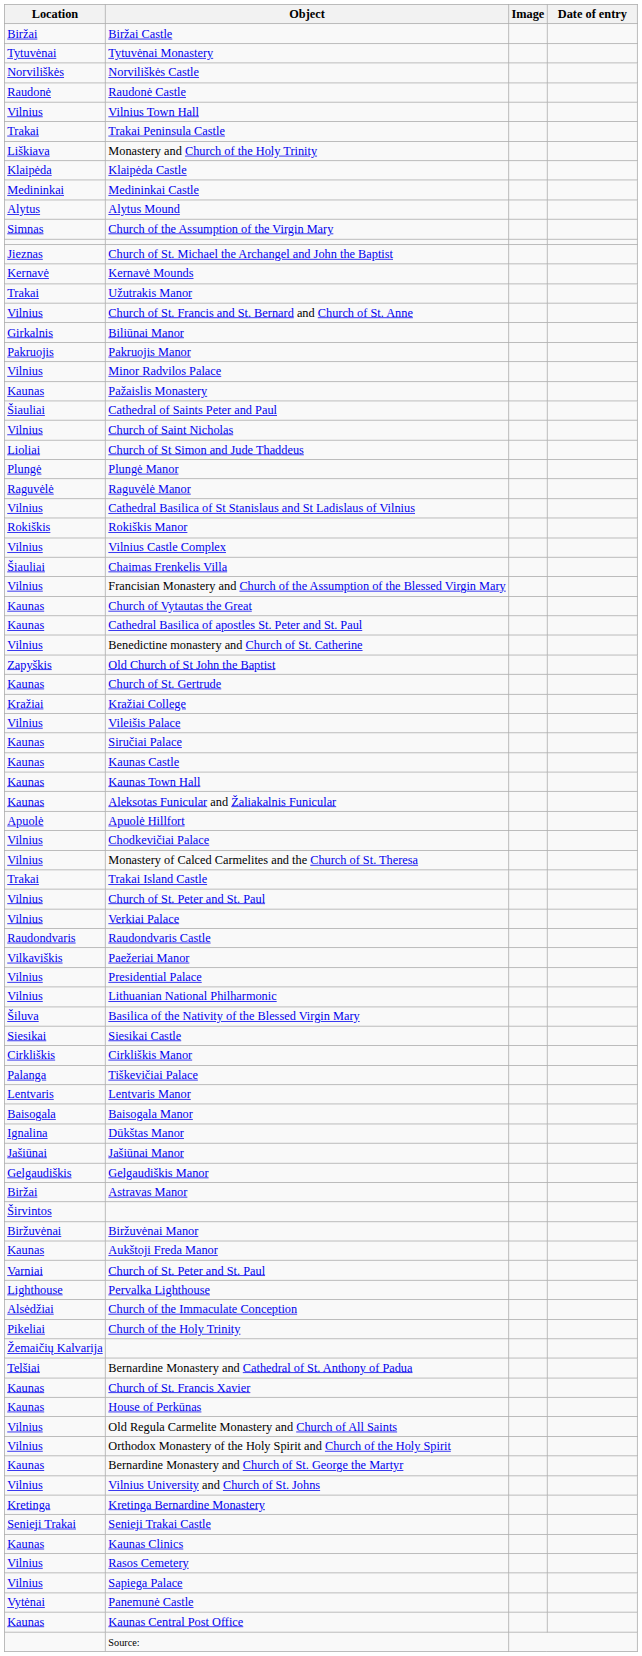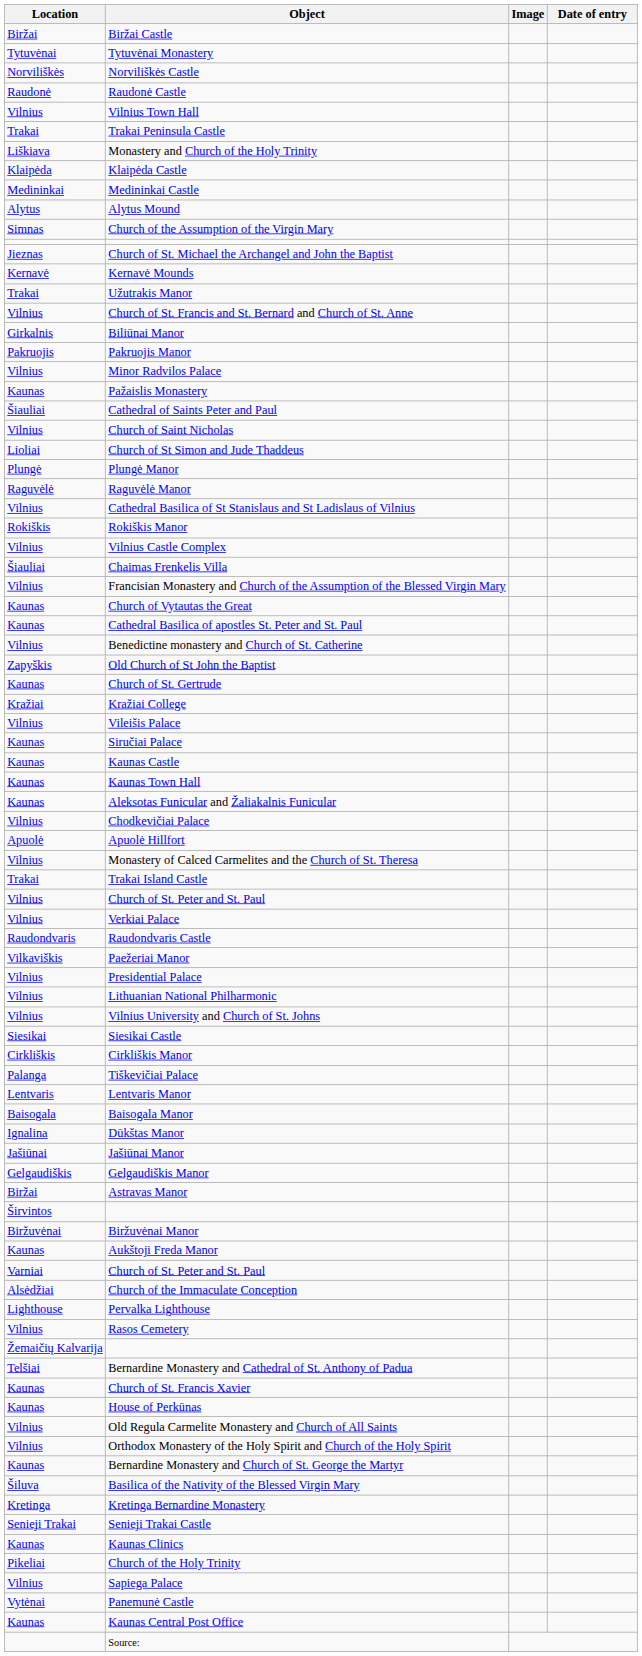 <table class="wikitable sortable">
 <tr>
 <th>Location</th>
 <th>Object</th>
 <th>Image</th>
 <th ! width="110px">Date of entry</th>
 </tr>
 <tr>
 <td><a href='#'>Biržai</a></td>
 <td><a href='#'>Biržai Castle</a></td>
 <td></td>
 <td></td>
 </tr>
 <tr>
 <td><a href='#'>Tytuvėnai</a></td>
 <td><a href='#'>Tytuvėnai Monastery</a></td>
 <td></td>
 <td></td>
 </tr>
 <tr>
 <td><a href='#'>Norviliškės</a></td>
 <td><a href='#'>Norviliškės Castle</a></td>
 <td></td>
 <td></td>
 </tr>
 <tr>
 <td><a href='#'>Raudonė</a></td>
 <td><a href='#'>Raudonė Castle</a></td>
 <td></td>
 <td></td>
 </tr>
 <tr>
 <td><a href='#'>Vilnius</a></td>
 <td><a href='#'>Vilnius Town Hall</a></td>
 <td></td>
 <td></td>
 </tr>
 <tr>
 <td><a href='#'>Trakai</a></td>
 <td><a href='#'>Trakai Peninsula Castle</a></td>
 <td></td>
 <td></td>
 </tr>
 <tr>
 <td><a href='#'>Liškiava</a></td>
 <td>Monastery and <a href='#'>Church of the Holy Trinity</a></td>
 <td></td>
 <td></td>
 </tr>
 <tr>
 <td><a href='#'>Klaipėda</a></td>
 <td><a href='#'>Klaipėda Castle</a></td>
 <td></td>
 <td></td>
 </tr>
 <tr>
 <td><a href='#'>Medininkai</a></td>
 <td><a href='#'>Medininkai Castle</a></td>
 <td></td>
 <td></td>
 </tr>
 <tr>
 <td><a href='#'>Alytus</a></td>
 <td><a href='#'>Alytus Mound</a></td>
 <td></td>
 <td></td>
 </tr>
 <tr>
 <td><a href='#'>Simnas</a></td>
 <td><a href='#'>Church of the Assumption of the Virgin Mary</a></td>
 <td></td>
 <td></td>
 </tr>
 <tr>
 <td></td>
 <td></td>
 <td></td>
 <td></td>
 </tr>
 <tr>
 <td><a href='#'>Jieznas</a></td>
 <td><a href='#'>Church of St. Michael the Archangel and John the Baptist</a></td>
 <td></td>
 <td></td>
 </tr>
 <tr>
 <td><a href='#'>Kernavė</a></td>
 <td><a href='#'>Kernavė Mounds</a></td>
 <td></td>
 <td></td>
 </tr>
 <tr>
 <td><a href='#'>Trakai</a></td>
 <td><a href='#'>Užutrakis Manor</a></td>
 <td></td>
 <td></td>
 </tr>
 <tr>
 <td><a href='#'>Vilnius</a></td>
 <td><a href='#'>Church of St. Francis and St. Bernard</a> and <a href='#'>Church of St. Anne</a></td>
 <td></td>
 <td></td>
 </tr>
 <tr>
 <td><a href='#'>Girkalnis</a></td>
 <td><a href='#'>Biliūnai Manor</a></td>
 <td></td>
 <td></td>
 </tr>
 <tr>
 <td><a href='#'>Pakruojis</a></td>
 <td><a href='#'>Pakruojis Manor</a></td>
 <td></td>
 <td></td>
 </tr>
 <tr>
 <td><a href='#'>Vilnius</a></td>
 <td><a href='#'>Minor Radvilos Palace</a></td>
 <td></td>
 <td></td>
 </tr>
 <tr>
 <td><a href='#'>Kaunas</a></td>
 <td><a href='#'>Pažaislis Monastery</a></td>
 <td></td>
 <td></td>
 </tr>
 <tr>
 <td><a href='#'>Šiauliai</a></td>
 <td><a href='#'>Cathedral of Saints Peter and Paul</a></td>
 <td></td>
 <td></td>
 </tr>
 <tr>
 <td><a href='#'>Vilnius</a></td>
 <td><a href='#'>Church of Saint Nicholas</a></td>
 <td></td>
 <td></td>
 </tr>
 <tr>
 <td><a href='#'>Lioliai</a></td>
 <td><a href='#'>Church of St Simon and Jude Thaddeus</a></td>
 <td></td>
 <td></td>
 </tr>
 <tr>
 <td><a href='#'>Plungė</a></td>
 <td><a href='#'>Plungė Manor</a></td>
 <td></td>
 <td></td>
 </tr>
 <tr>
 <td><a href='#'>Raguvėlė</a></td>
 <td><a href='#'>Raguvėlė Manor</a></td>
 <td></td>
 <td></td>
 </tr>
 <tr>
 <td><a href='#'>Vilnius</a></td>
 <td><a href='#'>Cathedral Basilica of St Stanislaus and St Ladislaus of Vilnius</a></td>
 <td></td>
 <td></td>
 </tr>
 <tr>
 <td><a href='#'>Rokiškis</a></td>
 <td><a href='#'>Rokiškis Manor</a></td>
 <td></td>
 <td></td>
 </tr>
 <tr>
 <td><a href='#'>Vilnius</a></td>
 <td><a href='#'>Vilnius Castle Complex</a></td>
 <td></td>
 <td></td>
 </tr>
 <tr>
 <td><a href='#'>Šiauliai</a></td>
 <td><a href='#'>Chaimas Frenkelis Villa</a></td>
 <td></td>
 <td></td>
 </tr>
 <tr>
 <td><a href='#'>Vilnius</a></td>
 <td>Francisian Monastery and <a href='#'>Church of the Assumption of the Blessed Virgin Mary</a></td>
 <td></td>
 <td></td>
 </tr>
 <tr>
 <td><a href='#'>Kaunas</a></td>
 <td><a href='#'>Church of Vytautas the Great</a></td>
 <td></td>
 <td></td>
 </tr>
 <tr>
 <td><a href='#'>Kaunas</a></td>
 <td><a href='#'>Cathedral Basilica of apostles St. Peter and St. Paul</a></td>
 <td></td>
 <td></td>
 </tr>
 <tr>
 <td><a href='#'>Vilnius</a></td>
 <td>Benedictine monastery and <a href='#'>Church of St. Catherine</a></td>
 <td></td>
 <td></td>
 </tr>
 <tr>
 <td><a href='#'>Zapyškis</a></td>
 <td><a href='#'>Old Church of St John the Baptist</a></td>
 <td></td>
 <td></td>
 </tr>
 <tr>
 <td><a href='#'>Kaunas</a></td>
 <td><a href='#'>Church of St. Gertrude</a></td>
 <td></td>
 <td></td>
 </tr>
 <tr>
 <td><a href='#'>Kražiai</a></td>
 <td><a href='#'>Kražiai College</a></td>
 <td></td>
 <td></td>
 </tr>
 <tr>
 <td><a href='#'>Vilnius</a></td>
 <td><a href='#'>Vileišis Palace</a></td>
 <td></td>
 <td></td>
 </tr>
 <tr>
 <td><a href='#'>Kaunas</a></td>
 <td><a href='#'>Siručiai Palace</a></td>
 <td></td>
 <td></td>
 </tr>
 <tr>
 <td><a href='#'>Kaunas</a></td>
 <td><a href='#'>Kaunas Castle</a></td>
 <td></td>
 <td></td>
 </tr>
 <tr>
 <td><a href='#'>Kaunas</a></td>
 <td><a href='#'>Kaunas Town Hall</a></td>
 <td></td>
 <td></td>
 </tr>
 <tr>
 <td><a href='#'>Kaunas</a></td>
 <td><a href='#'>Aleksotas Funicular</a> and <a href='#'>Žaliakalnis Funicular</a></td>
 <td></td>
 <td></td>
 </tr>
 <tr>
-<td><a href='#'>Apuolė</a></td>
-<td><a href='#'>Apuolė Hillfort</a></td>
+<td><a href='#'>Vilnius</a></td>
+<td><a href='#'>Chodkevičiai Palace</a></td>
 <td></td>
 <td></td>
 </tr>
 <tr>
-<td><a href='#'>Vilnius</a></td>
-<td><a href='#'>Chodkevičiai Palace</a></td>
+<td><a href='#'>Apuolė</a></td>
+<td><a href='#'>Apuolė Hillfort</a></td>
 <td></td>
 <td></td>
 </tr>
 <tr>
 <td><a href='#'>Vilnius</a></td>
 <td>Monastery of Calced Carmelites and the <a href='#'>Church of St. Theresa</a></td>
 <td></td>
 <td></td>
 </tr>
 <tr>
 <td><a href='#'>Trakai</a></td>
 <td><a href='#'>Trakai Island Castle</a></td>
 <td></td>
 <td></td>
 </tr>
 <tr>
 <td><a href='#'>Vilnius</a></td>
 <td><a href='#'>Church of St. Peter and St. Paul</a></td>
 <td></td>
 <td></td>
 </tr>
 <tr>
 <td><a href='#'>Vilnius</a></td>
 <td><a href='#'>Verkiai Palace</a></td>
 <td></td>
 <td></td>
 </tr>
 <tr>
 <td><a href='#'>Raudondvaris</a></td>
 <td><a href='#'>Raudondvaris Castle</a></td>
 <td></td>
 <td></td>
 </tr>
 <tr>
 <td><a href='#'>Vilkaviškis</a></td>
 <td><a href='#'>Paežeriai Manor</a></td>
 <td></td>
 <td></td>
 </tr>
 <tr>
 <td><a href='#'>Vilnius</a></td>
 <td><a href='#'>Presidential Palace</a></td>
 <td></td>
 <td></td>
 </tr>
 <tr>
 <td><a href='#'>Vilnius</a></td>
 <td><a href='#'>Lithuanian National Philharmonic</a></td>
 <td></td>
 <td></td>
 </tr>
 <tr>
-<td><a href='#'>Šiluva</a></td>
-<td><a href='#'>Basilica of the Nativity of the Blessed Virgin Mary</a></td>
+<td><a href='#'>Vilnius</a></td>
+<td><a href='#'>Vilnius University</a> and <a href='#'>Church of St. Johns</a></td>
 <td></td>
 <td></td>
 </tr>
 <tr>
 <td><a href='#'>Siesikai</a></td>
 <td><a href='#'>Siesikai Castle</a></td>
 <td></td>
 <td></td>
 </tr>
 <tr>
 <td><a href='#'>Cirkliškis</a></td>
 <td><a href='#'>Cirkliškis Manor</a></td>
 <td></td>
 <td></td>
 </tr>
 <tr>
 <td><a href='#'>Palanga</a></td>
 <td><a href='#'>Tiškevičiai Palace</a></td>
 <td></td>
 <td></td>
 </tr>
 <tr>
 <td><a href='#'>Lentvaris</a></td>
 <td><a href='#'>Lentvaris Manor</a></td>
 <td></td>
 <td></td>
 </tr>
 <tr>
 <td><a href='#'>Baisogala</a></td>
 <td><a href='#'>Baisogala Manor</a></td>
 <td></td>
 <td></td>
 </tr>
 <tr>
 <td><a href='#'>Ignalina</a></td>
 <td><a href='#'>Dūkštas Manor</a></td>
 <td></td>
 <td></td>
 </tr>
 <tr>
 <td><a href='#'>Jašiūnai</a></td>
 <td><a href='#'>Jašiūnai Manor</a></td>
 <td></td>
 <td></td>
 </tr>
 <tr>
 <td><a href='#'>Gelgaudiškis</a></td>
 <td><a href='#'>Gelgaudiškis Manor</a></td>
 <td></td>
 <td></td>
 </tr>
 <tr>
 <td><a href='#'>Biržai</a></td>
 <td><a href='#'>Astravas Manor</a></td>
 <td></td>
 <td></td>
 </tr>
 <tr>
 <td><a href='#'>Širvintos</a></td>
 <td></td>
 <td></td>
 <td></td>
 </tr>
 <tr>
 <td><a href='#'>Biržuvėnai</a></td>
 <td><a href='#'>Biržuvėnai Manor</a></td>
 <td></td>
 <td></td>
 </tr>
 <tr>
 <td><a href='#'>Kaunas</a></td>
 <td><a href='#'>Aukštoji Freda Manor</a></td>
 <td></td>
 <td></td>
 </tr>
 <tr>
 <td><a href='#'>Varniai</a></td>
 <td><a href='#'>Church of St. Peter and St. Paul</a></td>
 <td></td>
 <td></td>
 </tr>
 <tr>
+<td><a href='#'>Alsėdžiai</a></td>
+<td><a href='#'>Church of the Immaculate Conception</a></td>
+<td></td>
+<td></td>
+</tr>
+<tr>
 <td><a href='#'>Lighthouse</a></td>
 <td><a href='#'>Pervalka Lighthouse</a></td>
 <td></td>
 <td></td>
 </tr>
 <tr>
-<td><a href='#'>Alsėdžiai</a></td>
-<td><a href='#'>Church of the Immaculate Conception</a></td>
-<td></td>
-<td></td>
-</tr>
-<tr>
-<td><a href='#'>Pikeliai</a></td>
-<td><a href='#'>Church of the Holy Trinity</a></td>
+<td><a href='#'>Vilnius</a></td>
+<td><a href='#'>Rasos Cemetery</a></td>
 <td></td>
 <td></td>
 </tr>
 <tr>
 <td><a href='#'>Žemaičių Kalvarija</a></td>
 <td></td>
 <td></td>
 <td></td>
 </tr>
 <tr>
 <td><a href='#'>Telšiai</a></td>
 <td>Bernardine Monastery and <a href='#'>Cathedral of St. Anthony of Padua</a></td>
 <td></td>
 <td></td>
 </tr>
 <tr>
 <td><a href='#'>Kaunas</a></td>
 <td><a href='#'>Church of St. Francis Xavier</a></td>
 <td></td>
 <td></td>
 </tr>
 <tr>
 <td><a href='#'>Kaunas</a></td>
 <td><a href='#'>House of Perkūnas</a></td>
 <td></td>
 <td></td>
 </tr>
 <tr>
 <td><a href='#'>Vilnius</a></td>
 <td>Old Regula Carmelite Monastery and <a href='#'>Church of All Saints</a></td>
 <td></td>
 <td></td>
 </tr>
 <tr>
 <td><a href='#'>Vilnius</a></td>
 <td>Orthodox Monastery of the Holy Spirit and <a href='#'>Church of the Holy Spirit</a></td>
 <td></td>
 <td></td>
 </tr>
 <tr>
 <td><a href='#'>Kaunas</a></td>
 <td>Bernardine Monastery and <a href='#'>Church of St. George the Martyr</a></td>
 <td></td>
 <td></td>
 </tr>
 <tr>
-<td><a href='#'>Vilnius</a></td>
-<td><a href='#'>Vilnius University</a> and <a href='#'>Church of St. Johns</a></td>
+<td><a href='#'>Šiluva</a></td>
+<td><a href='#'>Basilica of the Nativity of the Blessed Virgin Mary</a></td>
 <td></td>
 <td></td>
 </tr>
 <tr>
 <td><a href='#'>Kretinga</a></td>
 <td><a href='#'>Kretinga Bernardine Monastery</a></td>
 <td></td>
 <td></td>
 </tr>
 <tr>
 <td><a href='#'>Senieji Trakai</a></td>
 <td><a href='#'>Senieji Trakai Castle</a></td>
 <td></td>
 <td></td>
 </tr>
 <tr>
 <td><a href='#'>Kaunas</a></td>
 <td><a href='#'>Kaunas Clinics</a></td>
 <td></td>
 <td></td>
 </tr>
 <tr>
-<td><a href='#'>Vilnius</a></td>
-<td><a href='#'>Rasos Cemetery</a></td>
+<td><a href='#'>Pikeliai</a></td>
+<td><a href='#'>Church of the Holy Trinity</a></td>
 <td></td>
 <td></td>
 </tr>
 <tr>
 <td><a href='#'>Vilnius</a></td>
 <td><a href='#'>Sapiega Palace</a></td>
 <td></td>
 <td></td>
 </tr>
 <tr>
 <td><a href='#'>Vytėnai</a></td>
 <td><a href='#'>Panemunė Castle</a></td>
 <td></td>
 <td></td>
 </tr>
 <tr>
 <td><a href='#'>Kaunas</a></td>
 <td><a href='#'>Kaunas Central Post Office</a></td>
 <td></td>
 <td></td>
 </tr>
 <tr>
 <td></td>
 <td><small>Source: </small></td>
 </tr>
 </table>
